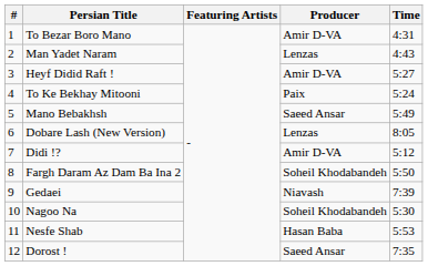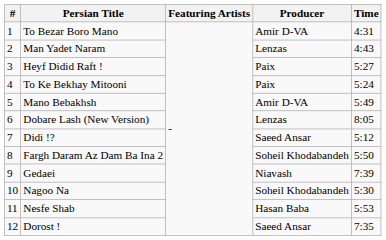 <table class="wikitable">
 <tr>
 <th>#</th>
 <th>Persian Title</th>
 <th>Featuring Artists</th>
 <th>Producer</th>
 <th>Time</th>
 </tr>
 <tr>
 <td>1</td>
 <td>To Bezar Boro Mano</td>
 <td rowspan="12">-</td>
 <td>Amir D-VA</td>
 <td>4:31</td>
 </tr>
 <tr>
 <td>2</td>
 <td>Man Yadet Naram</td>
 <td>Lenzas</td>
 <td>4:43</td>
 </tr>
 <tr>
 <td>3</td>
 <td>Heyf Didid Raft !</td>
-<td>Amir D-VA</td>
+<td>Paix</td>
 <td>5:27</td>
 </tr>
 <tr>
 <td>4</td>
 <td>To Ke Bekhay Mitooni</td>
 <td>Paix</td>
 <td>5:24</td>
 </tr>
 <tr>
 <td>5</td>
 <td>Mano Bebakhsh</td>
-<td>Saeed Ansar</td>
+<td>Amir D-VA</td>
 <td>5:49</td>
 </tr>
 <tr>
 <td>6</td>
 <td>Dobare Lash (New Version)</td>
 <td>Lenzas</td>
 <td>8:05</td>
 </tr>
 <tr>
 <td>7</td>
 <td>Didi !?</td>
-<td>Amir D-VA</td>
+<td>Saeed Ansar</td>
 <td>5:12</td>
 </tr>
 <tr>
 <td>8</td>
 <td>Fargh Daram Az Dam Ba Ina 2</td>
 <td>Soheil Khodabandeh</td>
 <td>5:50</td>
 </tr>
 <tr>
 <td>9</td>
 <td>Gedaei</td>
 <td>Niavash</td>
 <td>7:39</td>
 </tr>
 <tr>
 <td>10</td>
 <td>Nagoo Na</td>
 <td>Soheil Khodabandeh</td>
 <td>5:30</td>
 </tr>
 <tr>
 <td>11</td>
 <td>Nesfe Shab</td>
 <td>Hasan Baba</td>
 <td>5:53</td>
 </tr>
 <tr>
 <td>12</td>
 <td>Dorost !</td>
 <td>Saeed Ansar</td>
 <td>7:35</td>
 </tr>
 </table>
